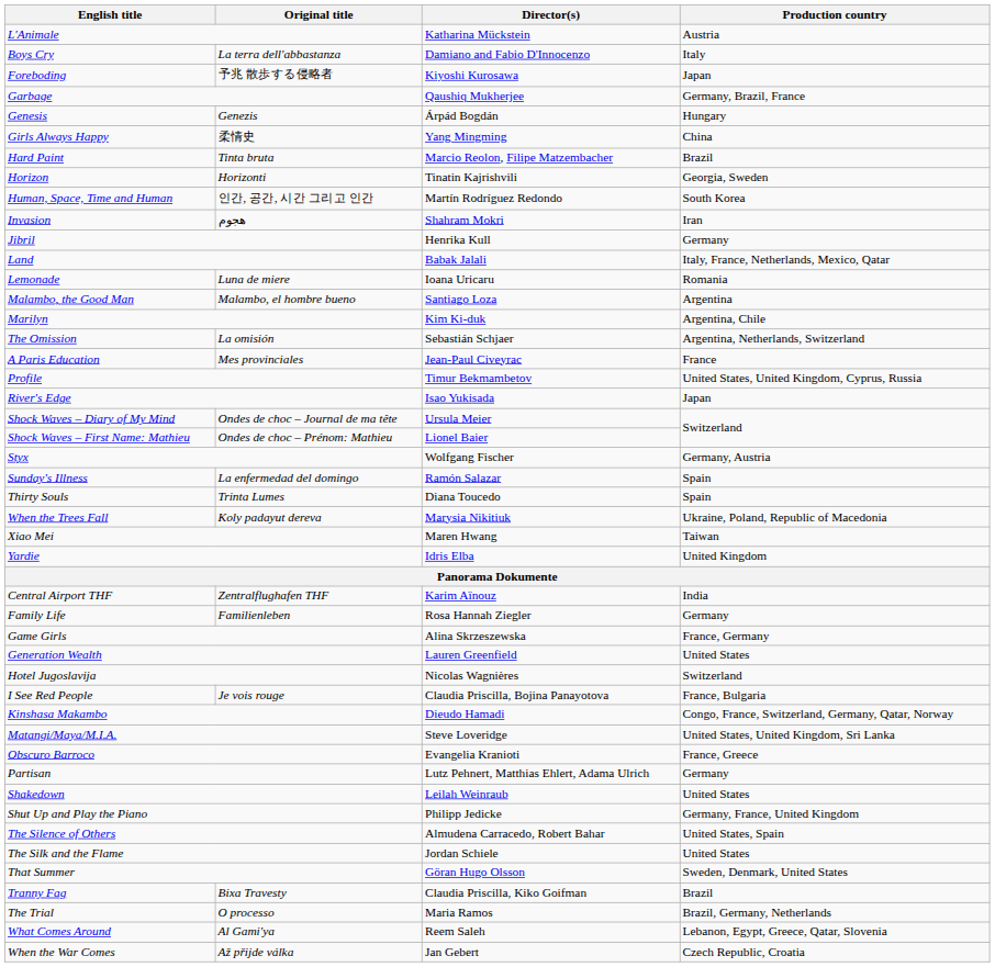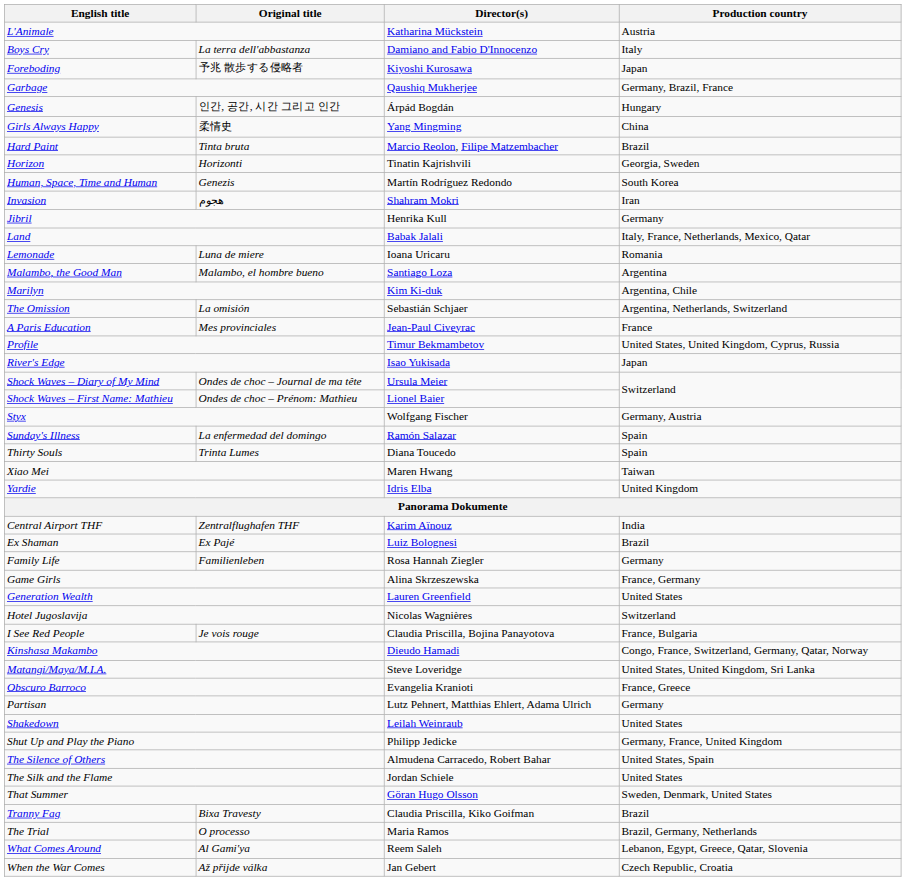 <table class="wikitable" width="100%" cellpadding="5">
 <tr>
 <th scope="col">English title</th>
 <th scope="col">Original title</th>
 <th scope="col">Director(s)</th>
 <th scope="col">Production country</th>
 </tr>
 <tr>
 <td colspan=2><em><a href='#'>L'Animale</a></em></td>
 <td><a href='#'>Katharina Mückstein</a></td>
 <td>Austria</td>
 </tr>
 <tr>
 <td><em><a href='#'>Boys Cry</a></em></td>
 <td><em>La terra dell'abbastanza</em></td>
 <td><a href='#'>Damiano and Fabio D'Innocenzo</a></td>
 <td>Italy</td>
 </tr>
 <tr>
 <td><em><a href='#'>Foreboding</a></em></td>
 <td>予兆 散歩する侵略者</td>
 <td><a href='#'>Kiyoshi Kurosawa</a></td>
 <td>Japan</td>
 </tr>
 <tr>
 <td colspan=2><em><a href='#'>Garbage</a></em></td>
 <td><a href='#'>Qaushiq Mukherjee</a></td>
 <td>Germany, Brazil, France</td>
 </tr>
 <tr>
 <td><em><a href='#'>Genesis</a></em></td>
-<td><em>Genezis</em></td>
+<td>인간, 공간, 시간 그리고 인간</td>
 <td>Árpád Bogdán</td>
 <td>Hungary</td>
 </tr>
 <tr>
 <td><em><a href='#'>Girls Always Happy</a></em></td>
 <td>柔情史</td>
 <td><a href='#'>Yang Mingming</a></td>
 <td>China</td>
 </tr>
 <tr>
 <td><em><a href='#'>Hard Paint</a></em></td>
 <td><em>Tinta bruta</em></td>
 <td><a href='#'>Marcio Reolon</a>, <a href='#'>Filipe Matzembacher</a></td>
 <td>Brazil</td>
 </tr>
 <tr>
 <td><em><a href='#'>Horizon</a></em></td>
 <td><em>Horizonti</em></td>
 <td>Tinatin Kajrishvili</td>
 <td>Georgia, Sweden</td>
 </tr>
 <tr>
 <td><em><a href='#'>Human, Space, Time and Human</a></em></td>
-<td>인간, 공간, 시간 그리고 인간</td>
+<td><em>Genezis</em></td>
 <td>Martín Rodríguez Redondo</td>
 <td>South Korea</td>
 </tr>
 <tr>
 <td><em><a href='#'>Invasion</a></em></td>
 <td>هجوم</td>
 <td><a href='#'>Shahram Mokri</a></td>
 <td>Iran</td>
 </tr>
 <tr>
 <td colspan=2><em><a href='#'>Jibril</a></em></td>
 <td>Henrika Kull</td>
 <td>Germany</td>
 </tr>
 <tr>
 <td colspan=2><em><a href='#'>Land</a></em></td>
 <td><a href='#'>Babak Jalali</a></td>
 <td>Italy, France, Netherlands, Mexico, Qatar</td>
 </tr>
 <tr>
 <td><em><a href='#'>Lemonade</a></em></td>
 <td><em>Luna de miere</em></td>
 <td>Ioana Uricaru</td>
 <td>Romania</td>
 </tr>
 <tr>
 <td><em><a href='#'>Malambo, the Good Man</a></em></td>
 <td><em>Malambo, el hombre bueno</em></td>
 <td><a href='#'>Santiago Loza</a></td>
 <td>Argentina</td>
 </tr>
 <tr>
 <td colspan=2><em><a href='#'>Marilyn</a></em></td>
 <td><a href='#'>Kim Ki-duk</a></td>
 <td>Argentina, Chile</td>
 </tr>
 <tr>
 <td><em><a href='#'>The Omission</a></em></td>
 <td><em>La omisión</em></td>
 <td>Sebastián Schjaer</td>
 <td>Argentina, Netherlands, Switzerland</td>
 </tr>
 <tr>
 <td><em><a href='#'>A Paris Education</a></em></td>
 <td><em>Mes provinciales</em></td>
 <td><a href='#'>Jean-Paul Civeyrac</a></td>
 <td>France</td>
 </tr>
 <tr>
 <td colspan=2><em><a href='#'>Profile</a></em></td>
 <td><a href='#'>Timur Bekmambetov</a></td>
 <td>United States, United Kingdom, Cyprus, Russia</td>
 </tr>
 <tr>
 <td colspan=2><em><a href='#'>River's Edge</a></em></td>
 <td><a href='#'>Isao Yukisada</a></td>
 <td>Japan</td>
 </tr>
 <tr>
 <td><em><a href='#'>Shock Waves – Diary of My Mind</a></em></td>
 <td><em>Ondes de choc – Journal de ma tête</em></td>
 <td><a href='#'>Ursula Meier</a></td>
 <td rowspan="2">Switzerland</td>
 </tr>
 <tr>
 <td><em><a href='#'>Shock Waves – First Name: Mathieu</a></em></td>
 <td><em>Ondes de choc – Prénom: Mathieu</em></td>
 <td><a href='#'>Lionel Baier</a></td>
 </tr>
 <tr>
 <td colspan=2><em><a href='#'>Styx</a></em></td>
 <td>Wolfgang Fischer</td>
 <td>Germany, Austria</td>
 </tr>
 <tr>
 <td><em><a href='#'>Sunday's Illness</a></em></td>
 <td><em>La enfermedad del domingo</em></td>
 <td><a href='#'>Ramón Salazar</a></td>
 <td>Spain</td>
 </tr>
 <tr>
 <td><em>Thirty Souls</em></td>
 <td><em>Trinta Lumes</em></td>
 <td>Diana Toucedo</td>
 <td>Spain</td>
 </tr>
 <tr>
-<td><em><a href='#'>When the Trees Fall</a></em></td>
-<td><em>Koly padayut dereva</em></td>
-<td><a href='#'>Marysia Nikitiuk</a></td>
-<td>Ukraine, Poland, Republic of Macedonia</td>
-</tr>
-<tr>
 <td colspan=2><em>Xiao Mei</em></td>
 <td>Maren Hwang</td>
 <td>Taiwan</td>
 </tr>
 <tr>
 <td colspan=2><em><a href='#'>Yardie</a></em></td>
 <td><a href='#'>Idris Elba</a></td>
 <td>United Kingdom</td>
 </tr>
 <tr>
 <th colspan="4">Panorama Dokumente</th>
 </tr>
 <tr>
 <td><em>Central Airport THF</em></td>
 <td><em>Zentralflughafen THF</em></td>
 <td><a href='#'>Karim Aïnouz</a></td>
 <td>India</td>
+</tr>
+<tr>
+<td><em>Ex Shaman</em></td>
+<td><em>Ex Pajé</em></td>
+<td><a href='#'>Luiz Bolognesi</a></td>
+<td>Brazil</td>
 </tr>
 <tr>
 <td><em>Family Life</em></td>
 <td><em>Familienleben</em></td>
 <td>Rosa Hannah Ziegler</td>
 <td>Germany</td>
 </tr>
 <tr>
 <td colspan="2"><em>Game Girls</em></td>
 <td>Alina Skrzeszewska</td>
 <td>France, Germany</td>
 </tr>
 <tr>
 <td colspan="2"><em><a href='#'>Generation Wealth</a></em></td>
 <td><a href='#'>Lauren Greenfield</a></td>
 <td>United States</td>
 </tr>
 <tr>
 <td colspan="2"><em>Hotel Jugoslavija</em></td>
 <td>Nicolas Wagnières</td>
 <td>Switzerland</td>
 </tr>
 <tr>
 <td><em>I See Red People</em></td>
 <td><em>Je vois rouge</em></td>
 <td>Claudia Priscilla, Bojina Panayotova</td>
 <td>France, Bulgaria</td>
 </tr>
 <tr>
 <td colspan="2"><em><a href='#'>Kinshasa Makambo</a></em></td>
 <td><a href='#'>Dieudo Hamadi</a></td>
 <td>Congo, France, Switzerland, Germany, Qatar, Norway</td>
 </tr>
 <tr>
 <td colspan="2"><em><a href='#'>Matangi/Maya/M.I.A.</a></em></td>
 <td>Steve Loveridge</td>
 <td>United States, United Kingdom, Sri Lanka</td>
 </tr>
 <tr>
 <td colspan="2"><em><a href='#'>Obscuro Barroco</a></em></td>
 <td>Evangelia Kranioti</td>
 <td>France, Greece</td>
 </tr>
 <tr>
 <td colspan="2"><em>Partisan</em></td>
 <td>Lutz Pehnert, Matthias Ehlert, Adama Ulrich</td>
 <td>Germany</td>
 </tr>
 <tr>
 <td colspan="2"><em><a href='#'>Shakedown</a></em></td>
 <td><a href='#'>Leilah Weinraub</a></td>
 <td>United States</td>
 </tr>
 <tr>
 <td colspan="2"><em>Shut Up and Play the Piano</em></td>
 <td>Philipp Jedicke</td>
 <td>Germany, France, United Kingdom</td>
 </tr>
 <tr>
 <td colspan="2"><em><a href='#'>The Silence of Others</a></em></td>
 <td>Almudena Carracedo, Robert Bahar</td>
 <td>United States, Spain</td>
 </tr>
 <tr>
 <td colspan="2"><em>The Silk and the Flame</em></td>
 <td>Jordan Schiele</td>
 <td>United States</td>
 </tr>
 <tr>
 <td colspan="2"><em>That Summer</em></td>
 <td><a href='#'>Göran Hugo Olsson</a></td>
 <td>Sweden, Denmark, United States</td>
 </tr>
 <tr>
 <td><em><a href='#'>Tranny Fag</a></em></td>
 <td><em>Bixa Travesty</em></td>
 <td>Claudia Priscilla, Kiko Goifman</td>
 <td>Brazil</td>
 </tr>
 <tr>
 <td><em>The Trial</em></td>
 <td><em>O processo</em></td>
 <td>Maria Ramos</td>
 <td>Brazil, Germany, Netherlands</td>
 </tr>
 <tr>
 <td><em><a href='#'>What Comes Around</a></em></td>
 <td><em>Al Gami'ya</em></td>
 <td>Reem Saleh</td>
 <td>Lebanon, Egypt, Greece, Qatar, Slovenia</td>
 </tr>
 <tr>
 <td><em>When the War Comes</em></td>
 <td><em>Až přijde válka</em></td>
 <td>Jan Gebert</td>
 <td>Czech Republic, Croatia</td>
 </tr>
 </table>
